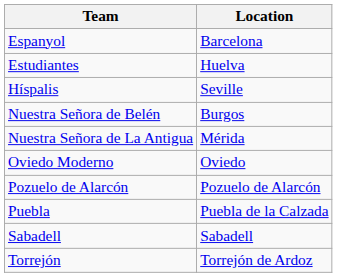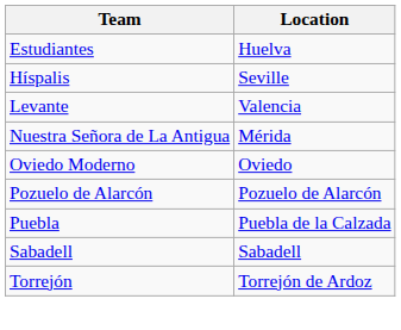 <table class="wikitable sortable">
 <tr>
 <th>Team</th>
 <th>Location</th>
-</tr>
-<tr>
-<td><a href='#'>Espanyol</a></td>
-<td><a href='#'>Barcelona</a></td>
 </tr>
 <tr>
 <td><a href='#'>Estudiantes</a></td>
 <td><a href='#'>Huelva</a></td>
 </tr>
 <tr>
 <td><a href='#'>Híspalis</a></td>
 <td><a href='#'>Seville</a></td>
 </tr>
 <tr>
-<td><a href='#'>Nuestra Señora de Belén</a></td>
-<td><a href='#'>Burgos</a></td>
+<td><a href='#'>Levante</a></td>
+<td><a href='#'>Valencia</a></td>
 </tr>
 <tr>
 <td><a href='#'>Nuestra Señora de La Antigua</a></td>
 <td><a href='#'>Mérida</a></td>
 </tr>
 <tr>
 <td><a href='#'>Oviedo Moderno</a></td>
 <td><a href='#'>Oviedo</a></td>
 </tr>
 <tr>
 <td><a href='#'>Pozuelo de Alarcón</a></td>
 <td><a href='#'>Pozuelo de Alarcón</a></td>
 </tr>
 <tr>
 <td><a href='#'>Puebla</a></td>
 <td><a href='#'>Puebla de la Calzada</a></td>
 </tr>
 <tr>
 <td><a href='#'>Sabadell</a></td>
 <td><a href='#'>Sabadell</a></td>
 </tr>
 <tr>
 <td><a href='#'>Torrejón</a></td>
 <td><a href='#'>Torrejón de Ardoz</a></td>
 </tr>
 </table>
